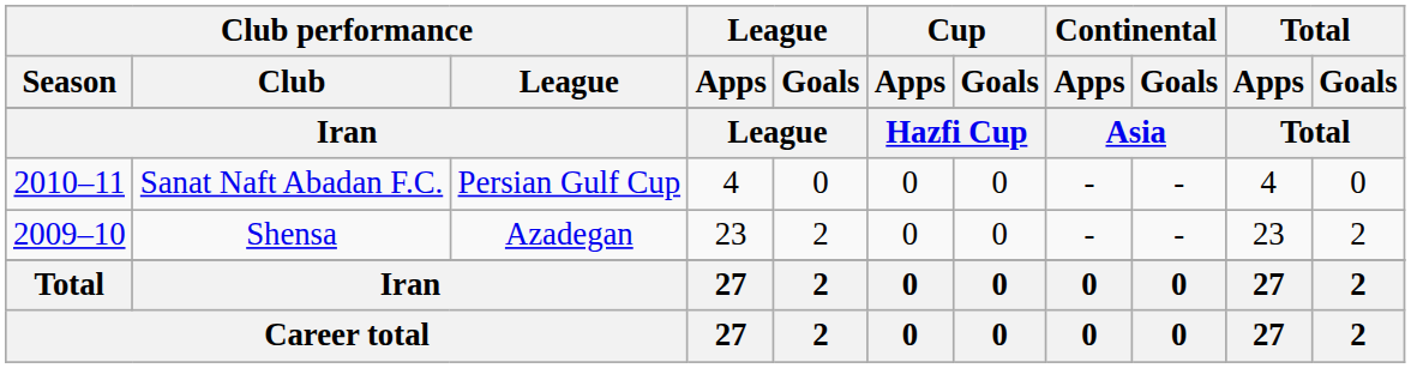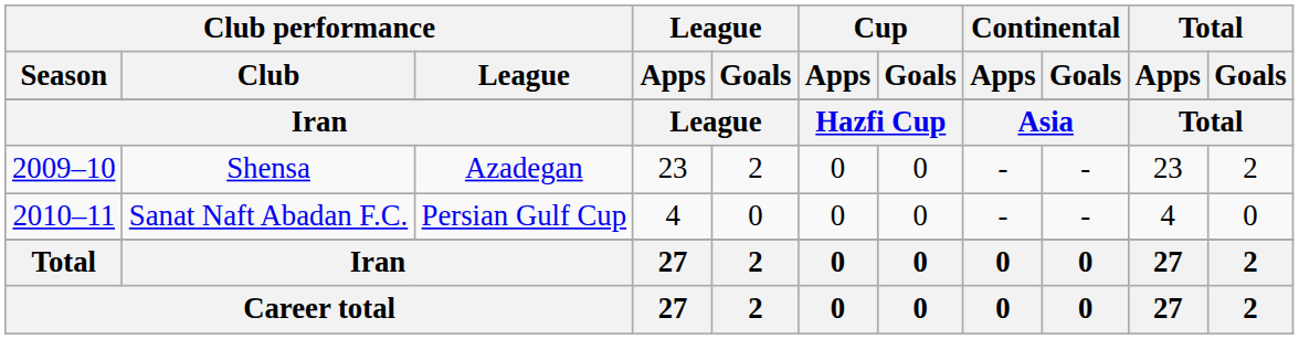 <table class="wikitable" style="text-align:center">
 <tr>
 <th colspan=3>Club performance</th>
 <th colspan=2>League</th>
 <th colspan=2>Cup</th>
 <th colspan=2>Continental</th>
 <th colspan=2>Total</th>
 </tr>
 <tr>
 <th>Season</th>
 <th>Club</th>
 <th>League</th>
 <th>Apps</th>
 <th>Goals</th>
 <th>Apps</th>
 <th>Goals</th>
 <th>Apps</th>
 <th>Goals</th>
 <th>Apps</th>
 <th>Goals</th>
 </tr>
 <tr>
 </tr>
 <tr>
 <th colspan=3>Iran</th>
 <th colspan=2>League</th>
 <th colspan=2><a href='#'>Hazfi Cup</a></th>
 <th colspan=2><a href='#'>Asia</a></th>
 <th colspan=2>Total</th>
 </tr>
 <tr>
+<td><a href='#'>2009–10</a></td>
+<td rowspan="1"><a href='#'>Shensa</a></td>
+<td rowspan="1"><a href='#'>Azadegan</a></td>
+<td>23</td>
+<td>2</td>
+<td>0</td>
+<td>0</td>
+<td>-</td>
+<td>-</td>
+<td>23</td>
+<td>2</td>
+</tr>
+<tr>
 <td><a href='#'>2010–11</a></td>
 <td rowspan="1"><a href='#'>Sanat Naft Abadan F.C.</a></td>
 <td rowspan="1"><a href='#'>Persian Gulf Cup</a></td>
 <td>4</td>
 <td>0</td>
 <td>0</td>
 <td>0</td>
 <td>-</td>
 <td>-</td>
 <td>4</td>
 <td>0</td>
-</tr>
-<tr>
-<td><a href='#'>2009–10</a></td>
-<td rowspan="1"><a href='#'>Shensa</a></td>
-<td rowspan="1"><a href='#'>Azadegan</a></td>
-<td>23</td>
-<td>2</td>
-<td>0</td>
-<td>0</td>
-<td>-</td>
-<td>-</td>
-<td>23</td>
-<td>2</td>
 </tr>
 <tr>
 </tr>
 <tr>
 <th rowspan=1>Total</th>
 <th colspan=2>Iran</th>
 <th>27</th>
 <th>2</th>
 <th>0</th>
 <th>0</th>
 <th>0</th>
 <th>0</th>
 <th>27</th>
 <th>2</th>
 </tr>
 <tr>
 <th colspan=3>Career total</th>
 <th>27</th>
 <th>2</th>
 <th>0</th>
 <th>0</th>
 <th>0</th>
 <th>0</th>
 <th>27</th>
 <th>2</th>
 </tr>
 </table>
